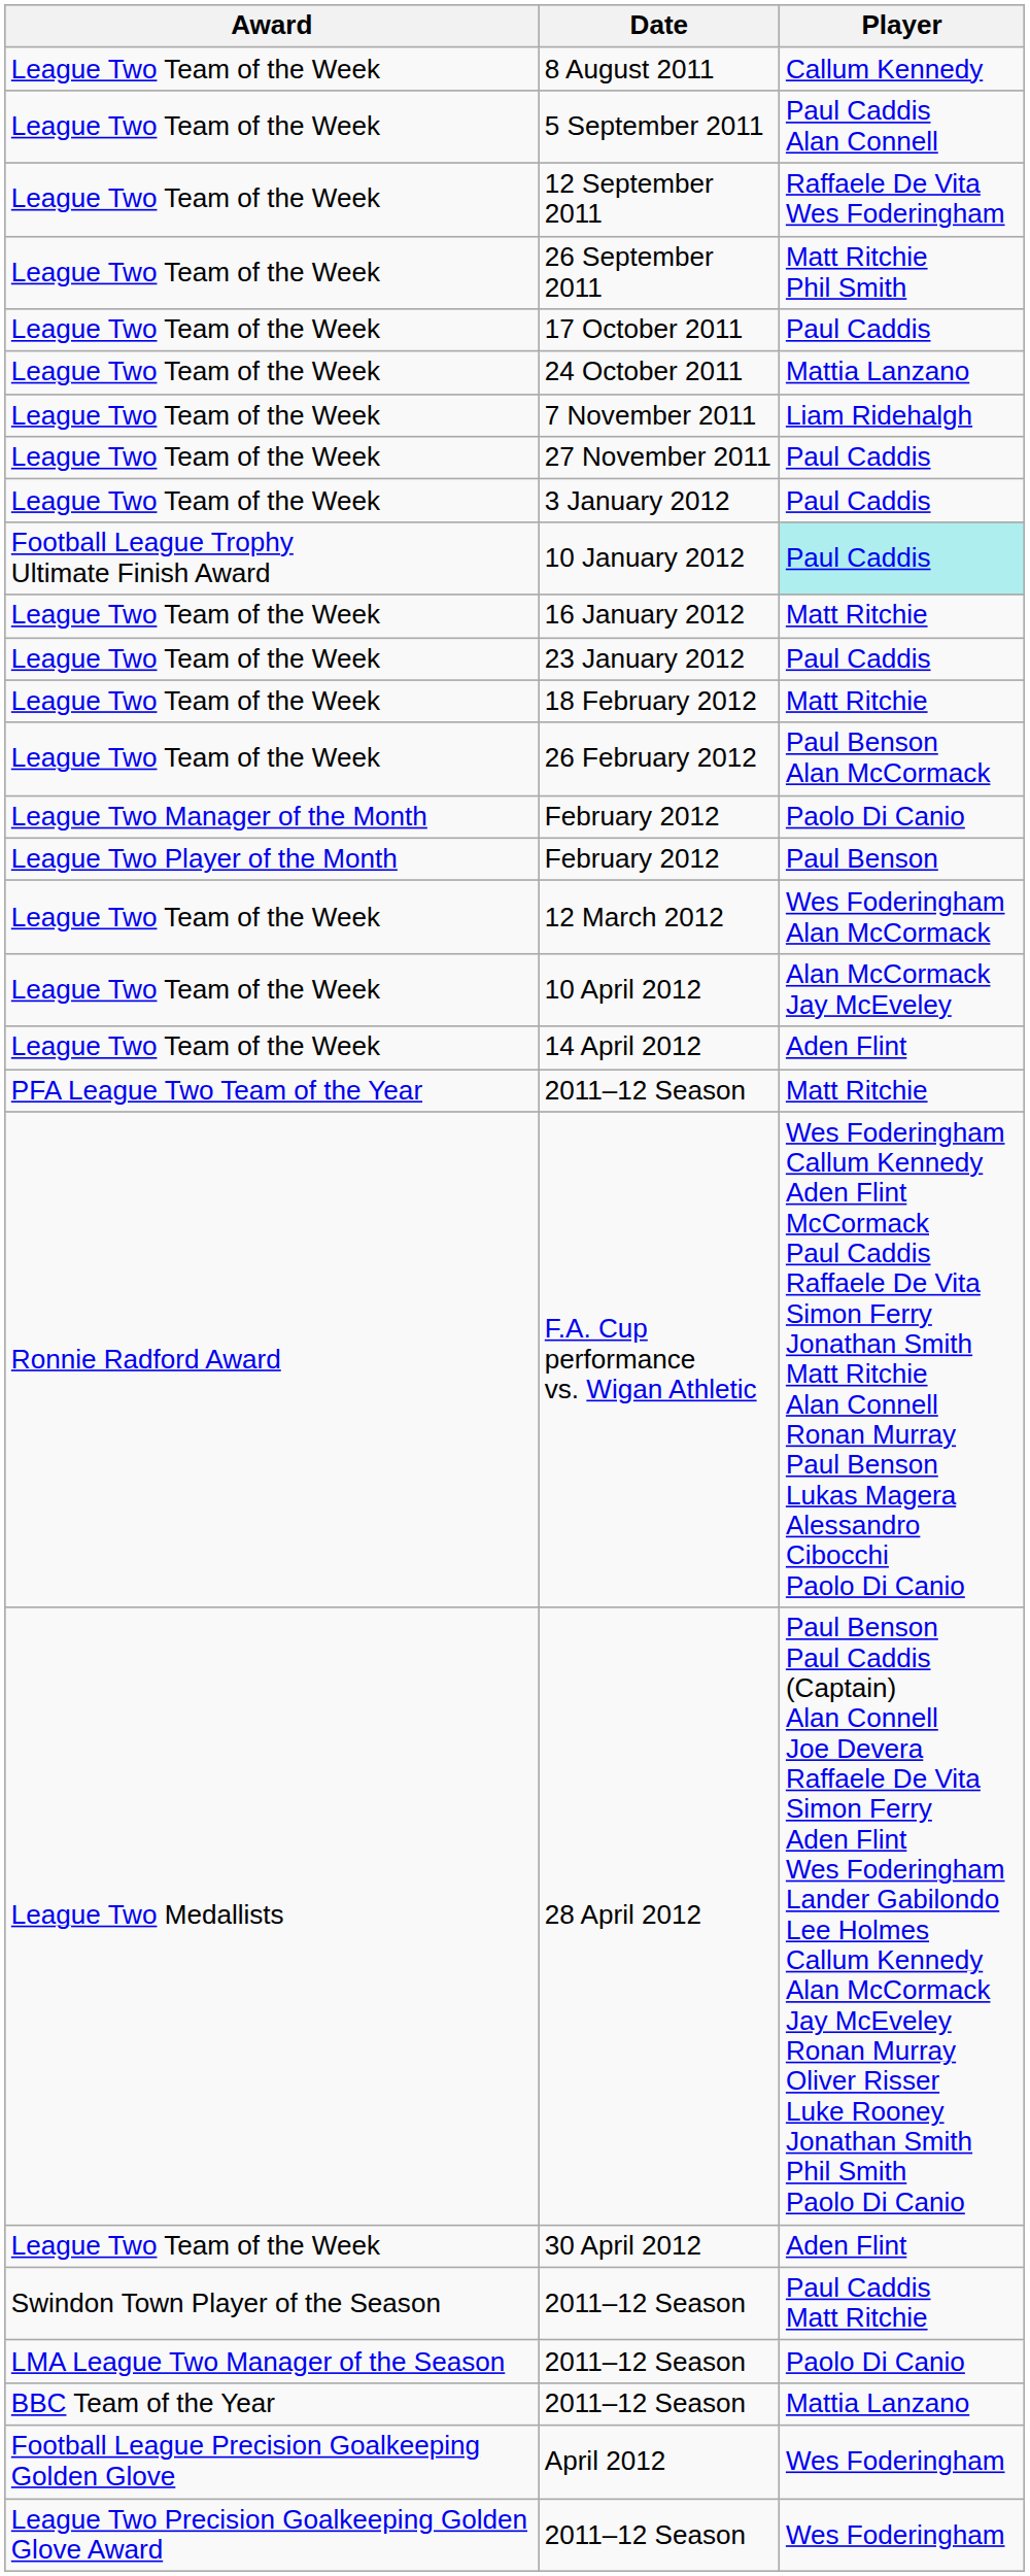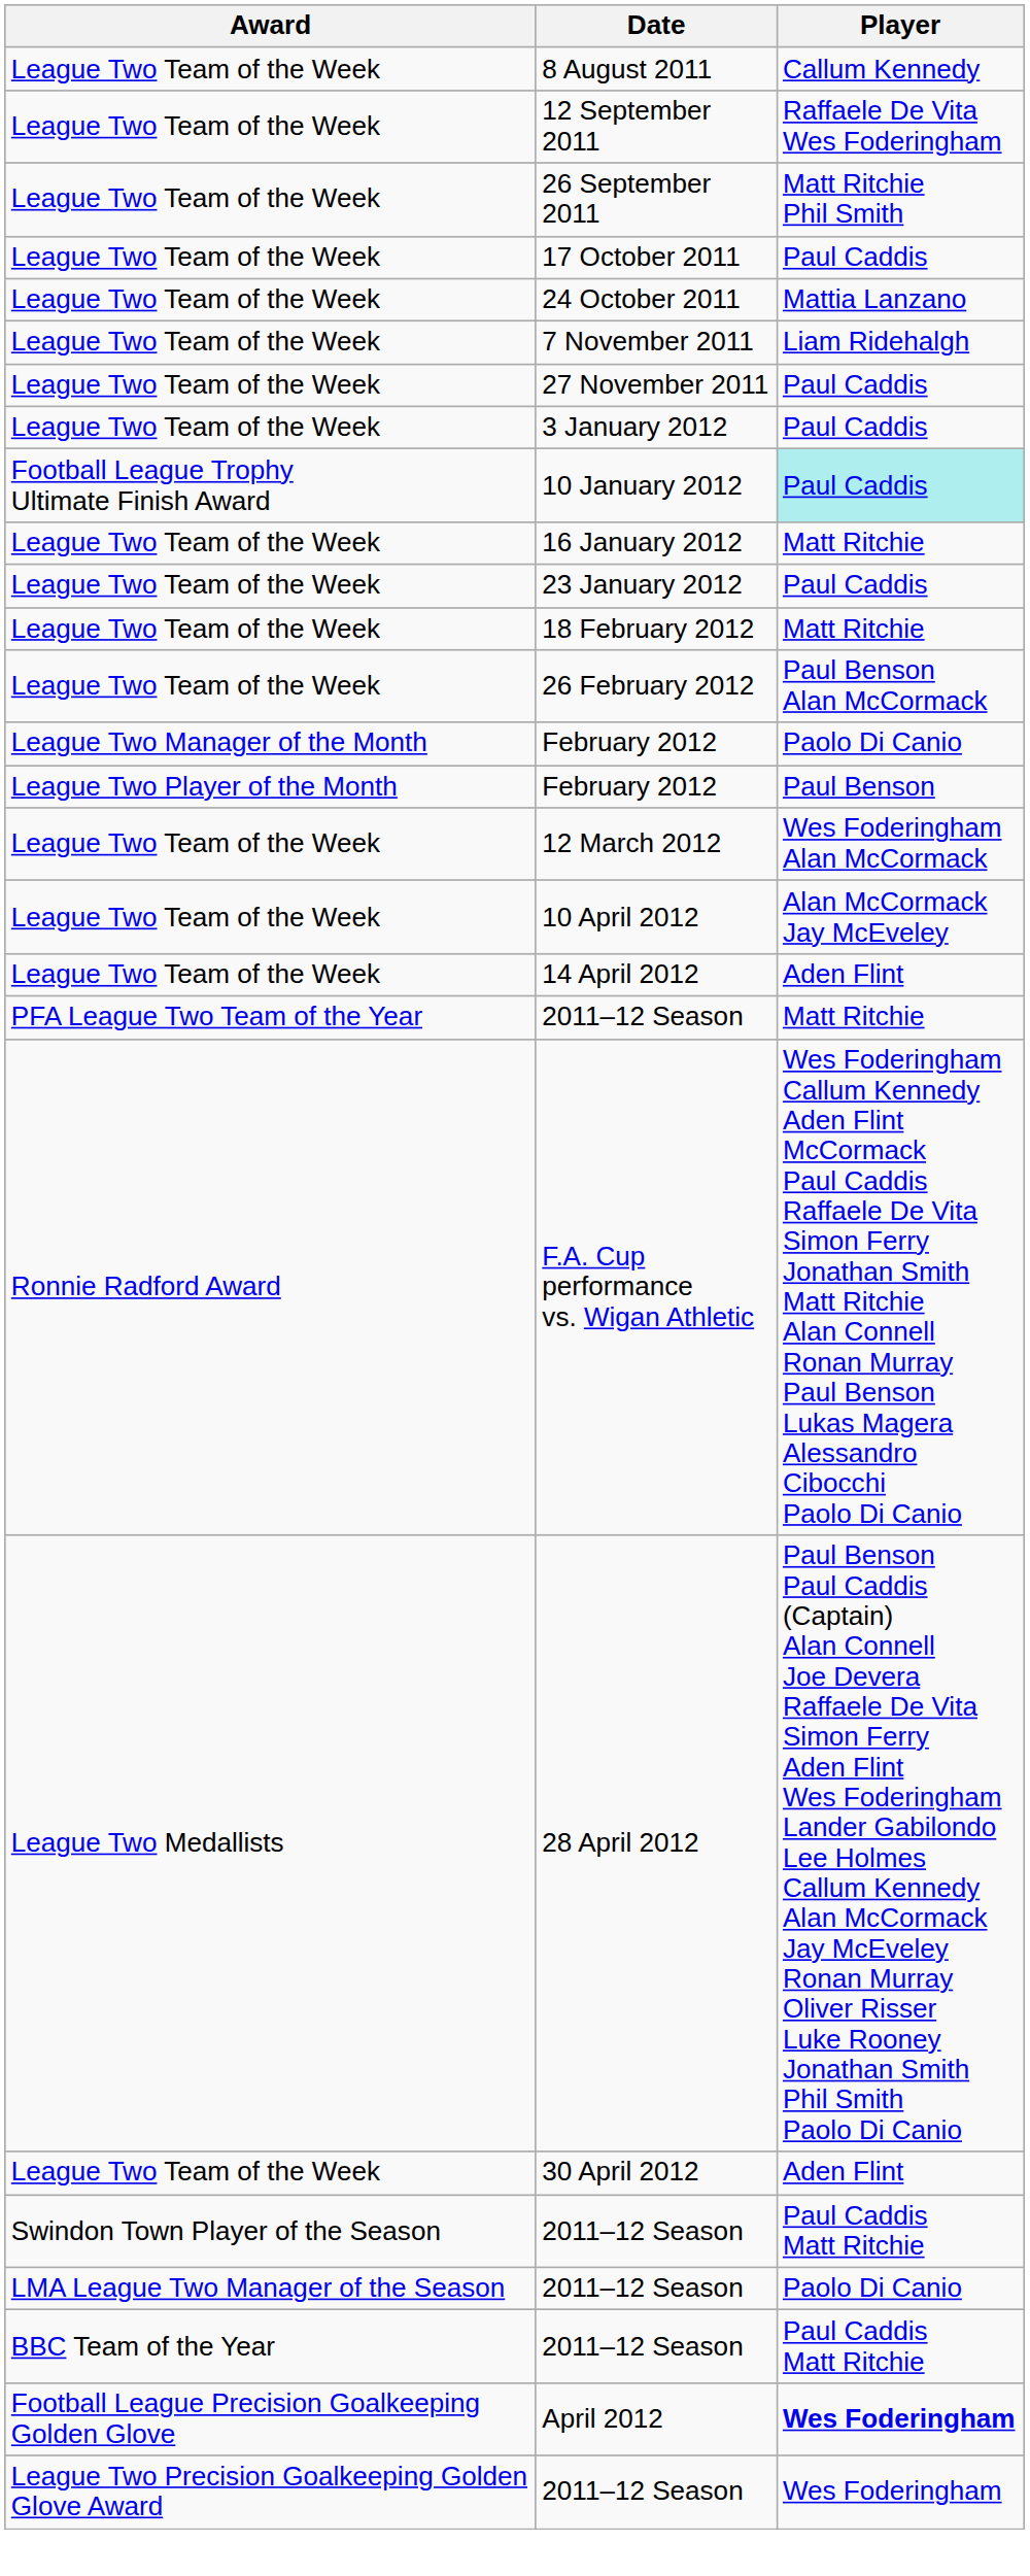 <table class="wikitable">
 <tr>
 <th>Award</th>
 <th>Date</th>
 <th>Player</th>
 </tr>
 <tr>
 <td><a href='#'>League Two</a> Team of the Week</td>
 <td>8 August 2011</td>
 <td> <a href='#'>Callum Kennedy</a></td>
-</tr>
-<tr>
-<td><a href='#'>League Two</a> Team of the Week</td>
-<td>5 September 2011</td>
-<td> <a href='#'>Paul Caddis</a><br> <a href='#'>Alan Connell</a></td>
 </tr>
 <tr>
 <td><a href='#'>League Two</a> Team of the Week</td>
 <td>12 September 2011</td>
 <td> <a href='#'>Raffaele De Vita</a><br> <a href='#'>Wes Foderingham</a></td>
 </tr>
 <tr>
 <td><a href='#'>League Two</a> Team of the Week</td>
 <td>26 September 2011</td>
 <td> <a href='#'>Matt Ritchie</a><br> <a href='#'>Phil Smith</a></td>
 </tr>
 <tr>
 <td><a href='#'>League Two</a> Team of the Week</td>
 <td>17 October 2011</td>
 <td> <a href='#'>Paul Caddis</a></td>
 </tr>
 <tr>
 <td><a href='#'>League Two</a> Team of the Week</td>
 <td>24 October 2011</td>
 <td> <a href='#'>Mattia Lanzano</a></td>
 </tr>
 <tr>
 <td><a href='#'>League Two</a> Team of the Week</td>
 <td>7 November 2011</td>
 <td> <a href='#'>Liam Ridehalgh</a></td>
 </tr>
 <tr>
 <td><a href='#'>League Two</a> Team of the Week</td>
 <td>27 November 2011</td>
 <td> <a href='#'>Paul Caddis</a></td>
 </tr>
 <tr>
 <td><a href='#'>League Two</a> Team of the Week</td>
 <td>3 January 2012</td>
 <td> <a href='#'>Paul Caddis</a></td>
 </tr>
 <tr>
 <td><a href='#'>Football League Trophy</a><br>Ultimate Finish Award</td>
 <td>10 January 2012</td>
 <td style="background: paleturquoise;"> <a href='#'>Paul Caddis</a></td>
 </tr>
 <tr>
 <td><a href='#'>League Two</a> Team of the Week</td>
 <td>16 January 2012</td>
 <td> <a href='#'>Matt Ritchie</a></td>
 </tr>
 <tr>
 <td><a href='#'>League Two</a> Team of the Week</td>
 <td>23 January 2012</td>
 <td> <a href='#'>Paul Caddis</a></td>
 </tr>
 <tr>
 <td><a href='#'>League Two</a> Team of the Week</td>
 <td>18 February 2012</td>
 <td> <a href='#'>Matt Ritchie</a></td>
 </tr>
 <tr>
 <td><a href='#'>League Two</a> Team of the Week</td>
 <td>26 February 2012</td>
 <td> <a href='#'>Paul Benson</a><br> <a href='#'>Alan McCormack</a></td>
 </tr>
 <tr>
 <td><a href='#'>League Two Manager of the Month</a></td>
 <td>February 2012</td>
 <td> <a href='#'>Paolo Di Canio</a></td>
 </tr>
 <tr>
 <td><a href='#'>League Two Player of the Month</a></td>
 <td>February 2012</td>
 <td> <a href='#'>Paul Benson</a></td>
 </tr>
 <tr>
 <td><a href='#'>League Two</a> Team of the Week</td>
 <td>12 March 2012</td>
 <td> <a href='#'>Wes Foderingham</a><br> <a href='#'>Alan McCormack</a></td>
 </tr>
 <tr>
 <td><a href='#'>League Two</a> Team of the Week</td>
 <td>10 April 2012</td>
 <td> <a href='#'>Alan McCormack</a><br> <a href='#'>Jay McEveley</a></td>
 </tr>
 <tr>
 <td><a href='#'>League Two</a> Team of the Week</td>
 <td>14 April 2012</td>
 <td> <a href='#'>Aden Flint</a></td>
 </tr>
 <tr>
 <td><a href='#'>PFA League Two Team of the Year</a></td>
 <td>2011–12 Season</td>
 <td> <a href='#'>Matt Ritchie</a></td>
 </tr>
 <tr>
 <td><a href='#'>Ronnie Radford Award</a></td>
 <td><a href='#'>F.A. Cup</a> performance <br>vs. <a href='#'>Wigan Athletic</a></td>
 <td> <a href='#'>Wes Foderingham</a><br> <a href='#'>Callum Kennedy</a><br> <a href='#'>Aden Flint</a><br> <a href='#'>McCormack</a><br> <a href='#'>Paul Caddis</a><br> <a href='#'>Raffaele De Vita</a><br> <a href='#'>Simon Ferry</a><br> <a href='#'>Jonathan Smith</a><br> <a href='#'>Matt Ritchie</a><br> <a href='#'>Alan Connell</a><br> <a href='#'>Ronan Murray</a><br> <a href='#'>Paul Benson</a><br> <a href='#'>Lukas Magera</a><br> <a href='#'>Alessandro Cibocchi</a><br> <a href='#'>Paolo Di Canio</a></td>
 </tr>
 <tr>
 <td><a href='#'>League Two</a> Medallists</td>
 <td>28 April 2012</td>
 <td> <a href='#'>Paul Benson</a><br> <a href='#'>Paul Caddis</a> (Captain)<br> <a href='#'>Alan Connell</a><br> <a href='#'>Joe Devera</a><br> <a href='#'>Raffaele De Vita</a><br> <a href='#'>Simon Ferry</a><br> <a href='#'>Aden Flint</a><br> <a href='#'>Wes Foderingham</a><br> <a href='#'>Lander Gabilondo</a><br> <a href='#'>Lee Holmes</a><br> <a href='#'>Callum Kennedy</a><br> <a href='#'>Alan McCormack</a><br> <a href='#'>Jay McEveley</a><br> <a href='#'>Ronan Murray</a><br> <a href='#'>Oliver Risser</a><br> <a href='#'>Luke Rooney</a><br> <a href='#'>Jonathan Smith</a><br> <a href='#'>Phil Smith</a><br> <a href='#'>Paolo Di Canio</a></td>
 </tr>
 <tr>
 <td><a href='#'>League Two</a> Team of the Week</td>
 <td>30 April 2012</td>
 <td> <a href='#'>Aden Flint</a></td>
 </tr>
 <tr>
 <td>Swindon Town Player of the Season</td>
 <td>2011–12 Season</td>
 <td> <a href='#'>Paul Caddis</a><br> <a href='#'>Matt Ritchie</a></td>
 </tr>
 <tr>
 <td><a href='#'>LMA League Two Manager of the Season</a></td>
 <td>2011–12 Season</td>
 <td> <a href='#'>Paolo Di Canio</a></td>
 </tr>
 <tr>
 <td><a href='#'>BBC</a> Team of the Year</td>
 <td>2011–12 Season</td>
-<td> <a href='#'>Mattia Lanzano</a></td>
+<td> <a href='#'>Paul Caddis</a><br> <a href='#'>Matt Ritchie</a></td>
 </tr>
 <tr>
 <td><a href='#'>Football League Precision Goalkeeping Golden Glove</a></td>
 <td>April 2012</td>
-<td> <a href='#'>Wes Foderingham</a></td>
+<td><strong> <a href='#'>Wes Foderingham</a></strong></td>
 </tr>
 <tr>
 <td><a href='#'>League Two Precision Goalkeeping Golden Glove Award</a></td>
 <td>2011–12 Season</td>
 <td> <a href='#'>Wes Foderingham</a></td>
 </tr>
 <tr>
 </tr>
 </table>
